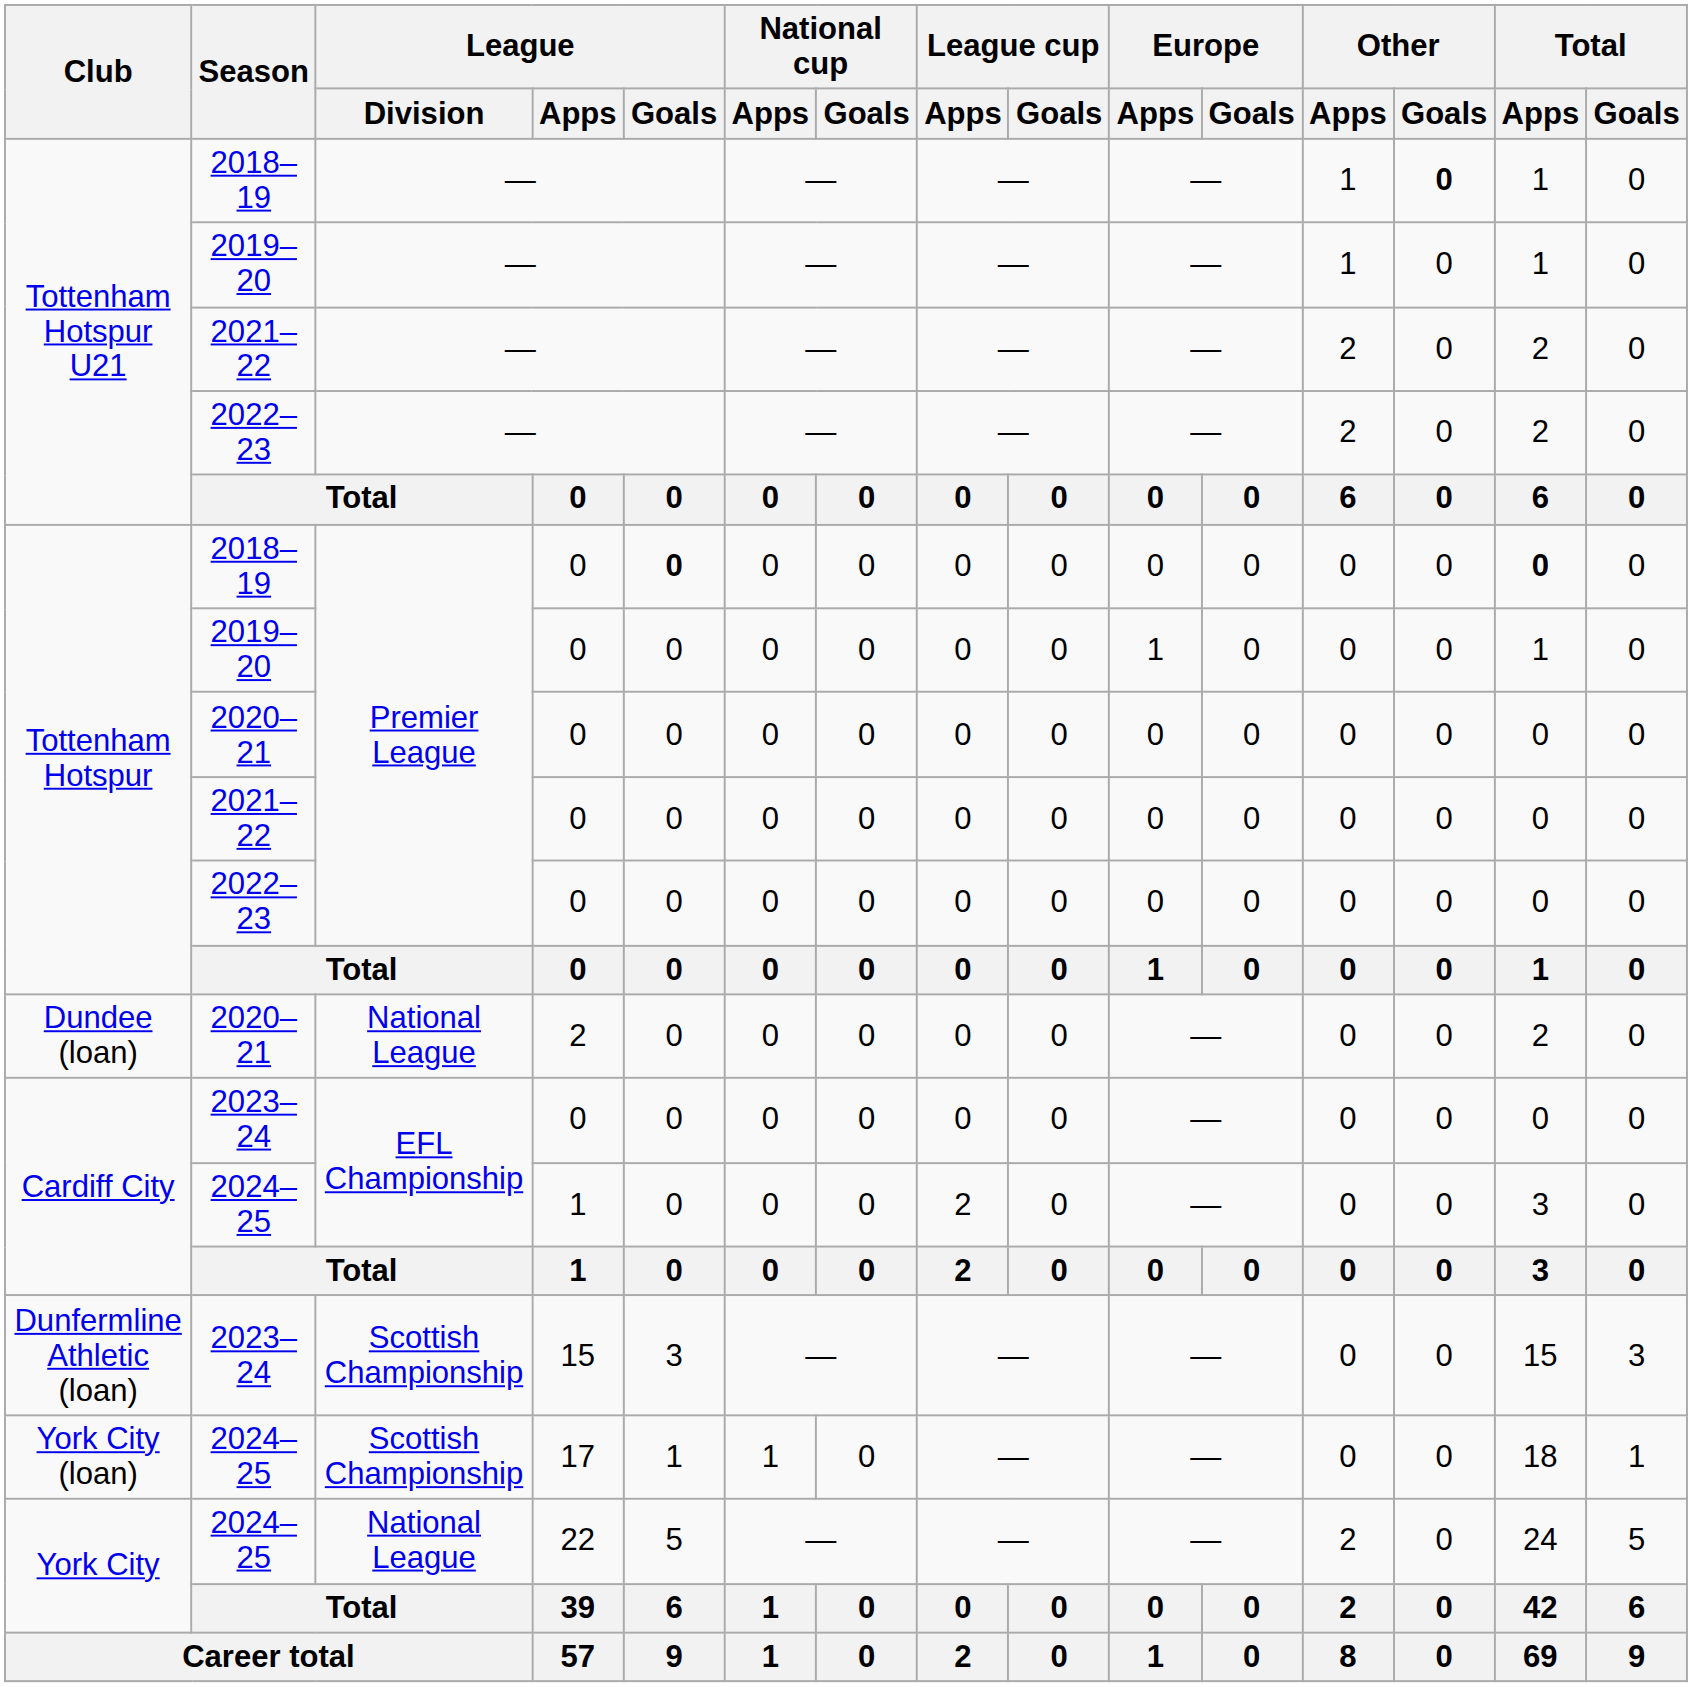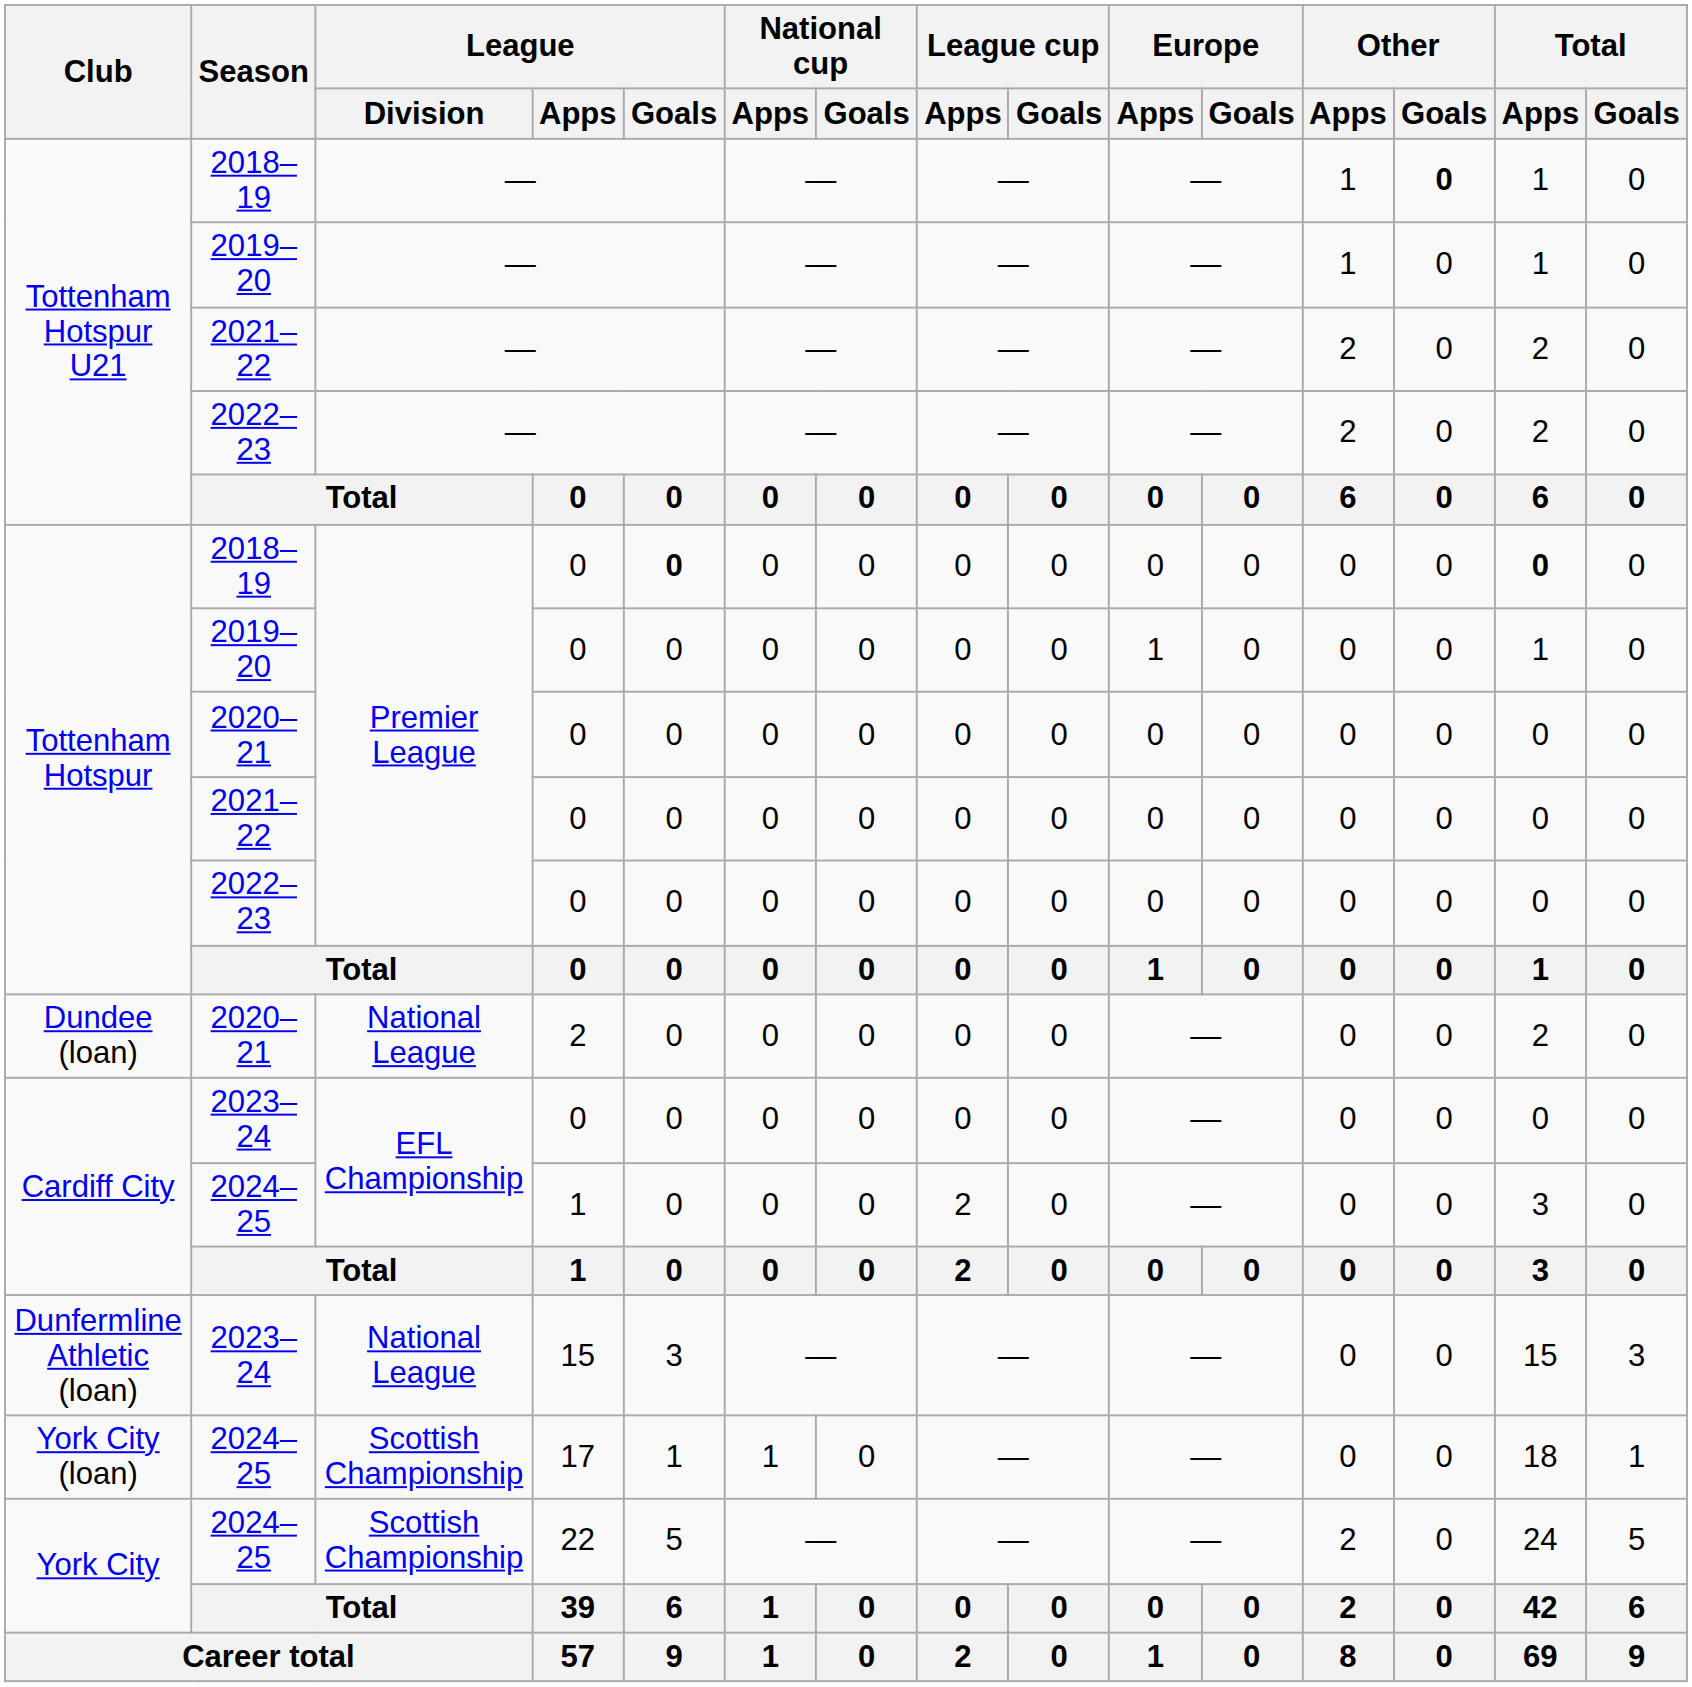 <table class=wikitable style=text-align:center>
 <tr>
 <th rowspan=2>Club</th>
 <th rowspan=2>Season</th>
 <th colspan=3>League</th>
 <th colspan=2>National cup</th>
 <th colspan=2>League cup</th>
 <th colspan=2>Europe</th>
 <th colspan=2>Other</th>
 <th colspan=2>Total</th>
 </tr>
 <tr>
 <th>Division</th>
 <th>Apps</th>
 <th>Goals</th>
 <th>Apps</th>
 <th>Goals</th>
 <th>Apps</th>
 <th>Goals</th>
 <th>Apps</th>
 <th>Goals</th>
 <th>Apps</th>
 <th>Goals</th>
 <th>Apps</th>
 <th>Goals</th>
 </tr>
 <tr>
 <td rowspan="5"><a href='#'>Tottenham Hotspur U21</a></td>
 <td><a href='#'>2018–19</a></td>
 <td colspan=3>—</td>
 <td colspan=2>—</td>
 <td colspan=2>—</td>
 <td colspan=2>—</td>
 <td>1</td>
 <td><strong>0</strong></td>
 <td>1</td>
 <td>0</td>
 </tr>
 <tr>
 <td><a href='#'>2019–20</a></td>
 <td colspan=3>—</td>
 <td colspan=2>—</td>
 <td colspan=2>—</td>
 <td colspan=2>—</td>
 <td>1</td>
 <td>0</td>
 <td>1</td>
 <td>0</td>
 </tr>
 <tr>
 <td><a href='#'>2021–22</a></td>
 <td colspan=3>—</td>
 <td colspan=2>—</td>
 <td colspan=2>—</td>
 <td colspan=2>—</td>
 <td>2</td>
 <td>0</td>
 <td>2</td>
 <td>0</td>
 </tr>
 <tr>
 <td><a href='#'>2022–23</a></td>
 <td colspan=3>—</td>
 <td colspan=2>—</td>
 <td colspan=2>—</td>
 <td colspan=2>—</td>
 <td>2</td>
 <td>0</td>
 <td>2</td>
 <td>0</td>
 </tr>
 <tr>
 <th colspan="2">Total</th>
 <th>0</th>
 <th>0</th>
 <th>0</th>
 <th>0</th>
 <th>0</th>
 <th>0</th>
 <th>0</th>
 <th>0</th>
 <th>6</th>
 <th>0</th>
 <th>6</th>
 <th>0</th>
 </tr>
 <tr>
 <td rowspan="6"><a href='#'>Tottenham Hotspur</a></td>
 <td><a href='#'>2018–19</a></td>
 <td rowspan="5"><a href='#'>Premier League</a></td>
 <td>0</td>
 <td><strong>0</strong></td>
 <td>0</td>
 <td>0</td>
 <td>0</td>
 <td>0</td>
 <td>0</td>
 <td>0</td>
 <td>0</td>
 <td>0</td>
 <td><strong>0</strong></td>
 <td>0</td>
 </tr>
 <tr>
 <td><a href='#'>2019–20</a></td>
 <td>0</td>
 <td>0</td>
 <td>0</td>
 <td>0</td>
 <td>0</td>
 <td>0</td>
 <td>1</td>
 <td>0</td>
 <td>0</td>
 <td>0</td>
 <td>1</td>
 <td>0</td>
 </tr>
 <tr>
 <td><a href='#'>2020–21</a></td>
 <td>0</td>
 <td>0</td>
 <td>0</td>
 <td>0</td>
 <td>0</td>
 <td>0</td>
 <td>0</td>
 <td>0</td>
 <td>0</td>
 <td>0</td>
 <td>0</td>
 <td>0</td>
 </tr>
 <tr>
 <td><a href='#'>2021–22</a></td>
 <td>0</td>
 <td>0</td>
 <td>0</td>
 <td>0</td>
 <td>0</td>
 <td>0</td>
 <td>0</td>
 <td>0</td>
 <td>0</td>
 <td>0</td>
 <td>0</td>
 <td>0</td>
 </tr>
 <tr>
 <td><a href='#'>2022–23</a></td>
 <td>0</td>
 <td>0</td>
 <td>0</td>
 <td>0</td>
 <td>0</td>
 <td>0</td>
 <td>0</td>
 <td>0</td>
 <td>0</td>
 <td>0</td>
 <td>0</td>
 <td>0</td>
 </tr>
 <tr>
 <th colspan="2">Total</th>
 <th>0</th>
 <th>0</th>
 <th>0</th>
 <th>0</th>
 <th>0</th>
 <th>0</th>
 <th>1</th>
 <th>0</th>
 <th>0</th>
 <th>0</th>
 <th>1</th>
 <th>0</th>
 </tr>
 <tr>
 <td><a href='#'>Dundee</a> (loan)</td>
 <td><a href='#'>2020–21</a></td>
 <td><a href='#'>National League</a></td>
 <td>2</td>
 <td>0</td>
 <td>0</td>
 <td>0</td>
 <td>0</td>
 <td>0</td>
 <td colspan="2">—</td>
 <td>0</td>
 <td>0</td>
 <td>2</td>
 <td>0</td>
 </tr>
 <tr>
 <td rowspan="3"><a href='#'>Cardiff City</a></td>
 <td><a href='#'>2023–24</a></td>
 <td rowspan="2"><a href='#'>EFL Championship</a></td>
 <td>0</td>
 <td>0</td>
 <td>0</td>
 <td>0</td>
 <td>0</td>
 <td>0</td>
 <td colspan="2">—</td>
 <td>0</td>
 <td>0</td>
 <td>0</td>
 <td>0</td>
 </tr>
 <tr>
 <td><a href='#'>2024–25</a></td>
 <td>1</td>
 <td>0</td>
 <td>0</td>
 <td>0</td>
 <td>2</td>
 <td>0</td>
 <td colspan="2">—</td>
 <td>0</td>
 <td>0</td>
 <td>3</td>
 <td>0</td>
 </tr>
 <tr>
 <th colspan="2">Total</th>
 <th>1</th>
 <th>0</th>
 <th>0</th>
 <th>0</th>
 <th>2</th>
 <th>0</th>
 <th>0</th>
 <th>0</th>
 <th>0</th>
 <th>0</th>
 <th>3</th>
 <th>0</th>
 </tr>
 <tr>
 <td><a href='#'>Dunfermline Athletic</a> (loan)</td>
 <td><a href='#'>2023–24</a></td>
-<td><a href='#'>Scottish Championship</a></td>
+<td><a href='#'>National League</a></td>
 <td>15</td>
 <td>3</td>
 <td colspan="2">—</td>
 <td colspan="2">—</td>
 <td colspan="2">—</td>
 <td>0</td>
 <td>0</td>
 <td>15</td>
 <td>3</td>
 </tr>
 <tr>
 <td><a href='#'>York City</a> (loan)</td>
 <td><a href='#'>2024–25</a></td>
 <td><a href='#'>Scottish Championship</a></td>
 <td>17</td>
 <td>1</td>
 <td>1</td>
 <td>0</td>
 <td colspan="2">—</td>
 <td colspan="2">—</td>
 <td>0</td>
 <td>0</td>
 <td>18</td>
 <td>1</td>
 </tr>
 <tr>
 <td rowspan="2"><a href='#'>York City</a></td>
 <td><a href='#'>2024–25</a></td>
-<td><a href='#'>National League</a></td>
+<td><a href='#'>Scottish Championship</a></td>
 <td>22</td>
 <td>5</td>
 <td colspan="2">—</td>
 <td colspan="2">—</td>
 <td colspan="2">—</td>
 <td>2</td>
 <td>0</td>
 <td>24</td>
 <td>5</td>
 </tr>
 <tr>
 <th colspan="2">Total</th>
 <th>39</th>
 <th>6</th>
 <th>1</th>
 <th>0</th>
 <th>0</th>
 <th>0</th>
 <th>0</th>
 <th>0</th>
 <th>2</th>
 <th>0</th>
 <th>42</th>
 <th>6</th>
 </tr>
 <tr>
 <th colspan="3">Career total</th>
 <th>57</th>
 <th>9</th>
 <th>1</th>
 <th>0</th>
 <th>2</th>
 <th>0</th>
 <th>1</th>
 <th>0</th>
 <th>8</th>
 <th>0</th>
 <th>69</th>
 <th>9</th>
 </tr>
 </table>
